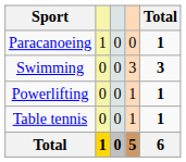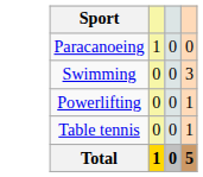 <table class=wikitable style=font-size:85%;float:right;text-align:center>
 <tr>
 <th>Sport</th>
 <td bgcolor=F7F6A8></td>
 <td bgcolor=DCE5E5></td>
 <td bgcolor=FFDAB9></td>
-<th>Total</th>
 </tr>
 <tr>
 <td><a href='#'>Paracanoeing</a></td>
 <td style="background:#F7F6A8;">1</td>
 <td style="background:#DCE5E5;">0</td>
 <td style="background:#FFDAB9;">0</td>
-<td><strong>1</strong></td>
 </tr>
 <tr>
 <td><a href='#'>Swimming</a></td>
 <td style="background:#F7F6A8;">0</td>
 <td style="background:#DCE5E5;">0</td>
 <td style="background:#FFDAB9;">3</td>
-<td><strong>3</strong></td>
 </tr>
 <tr>
 <td><a href='#'>Powerlifting</a></td>
 <td style="background:#F7F6A8;">0</td>
 <td style="background:#DCE5E5;">0</td>
 <td style="background:#FFDAB9;">1</td>
-<td><strong>1</strong></td>
 </tr>
 <tr>
 <td><a href='#'>Table tennis</a></td>
 <td style="background:#F7F6A8;">0</td>
 <td style="background:#DCE5E5;">0</td>
 <td style="background:#FFDAB9;">1</td>
-<td><strong>1</strong></td>
 </tr>
 <tr>
 <th>Total</th>
 <th style=background:gold>1</th>
 <th style=background:silver>0</th>
 <th style=background:#c96>5</th>
-<th>6</th>
 </tr>
 </table>
